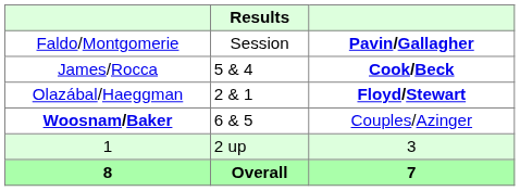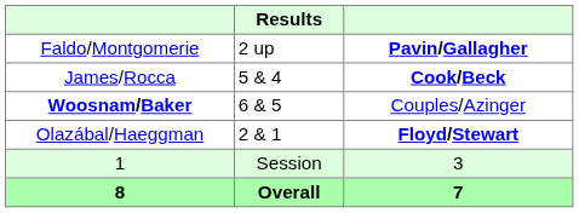 <table border="1" cellpadding="3" style="border-collapse:collapse; text-align:center;">
 <tr style="background:#dfd;">
 <th style="width:12em;"></th>
 <th style="width:5.5em;">Results</th>
 <th style="width:12em;"></th>
 </tr>
 <tr>
 <td><a href='#'>Faldo</a>/<a href='#'>Montgomerie</a></td>
-<td>Session</td>
+<td align=left> 2 up</td>
 <td><strong><a href='#'>Pavin</a>/<a href='#'>Gallagher</a></strong></td>
 </tr>
 <tr>
 <td><a href='#'>James</a>/<a href='#'>Rocca</a></td>
 <td align=left> 5 & 4</td>
 <td><strong><a href='#'>Cook</a>/<a href='#'>Beck</a></strong></td>
 </tr>
 <tr>
+<td><strong><a href='#'>Woosnam</a>/<a href='#'>Baker</a></strong></td>
+<td align=left> 6 & 5</td>
+<td><a href='#'>Couples</a>/<a href='#'>Azinger</a></td>
+</tr>
+<tr>
 <td><a href='#'>Olazábal</a>/<a href='#'>Haeggman</a></td>
 <td align=left> 2 & 1</td>
 <td><strong><a href='#'>Floyd</a>/<a href='#'>Stewart</a></strong></td>
 </tr>
-<tr>
-<td><strong><a href='#'>Woosnam</a>/<a href='#'>Baker</a></strong></td>
-<td align=left> 6 & 5</td>
-<td><a href='#'>Couples</a>/<a href='#'>Azinger</a></td>
-</tr>
 <tr style="background:#dfd;">
 <td>1</td>
-<td align=left> 2 up</td>
+<td>Session</td>
 <td>3</td>
 </tr>
 <tr style="background:#afa;">
 <th>8</th>
 <th>Overall</th>
 <th>7</th>
 </tr>
 </table>
